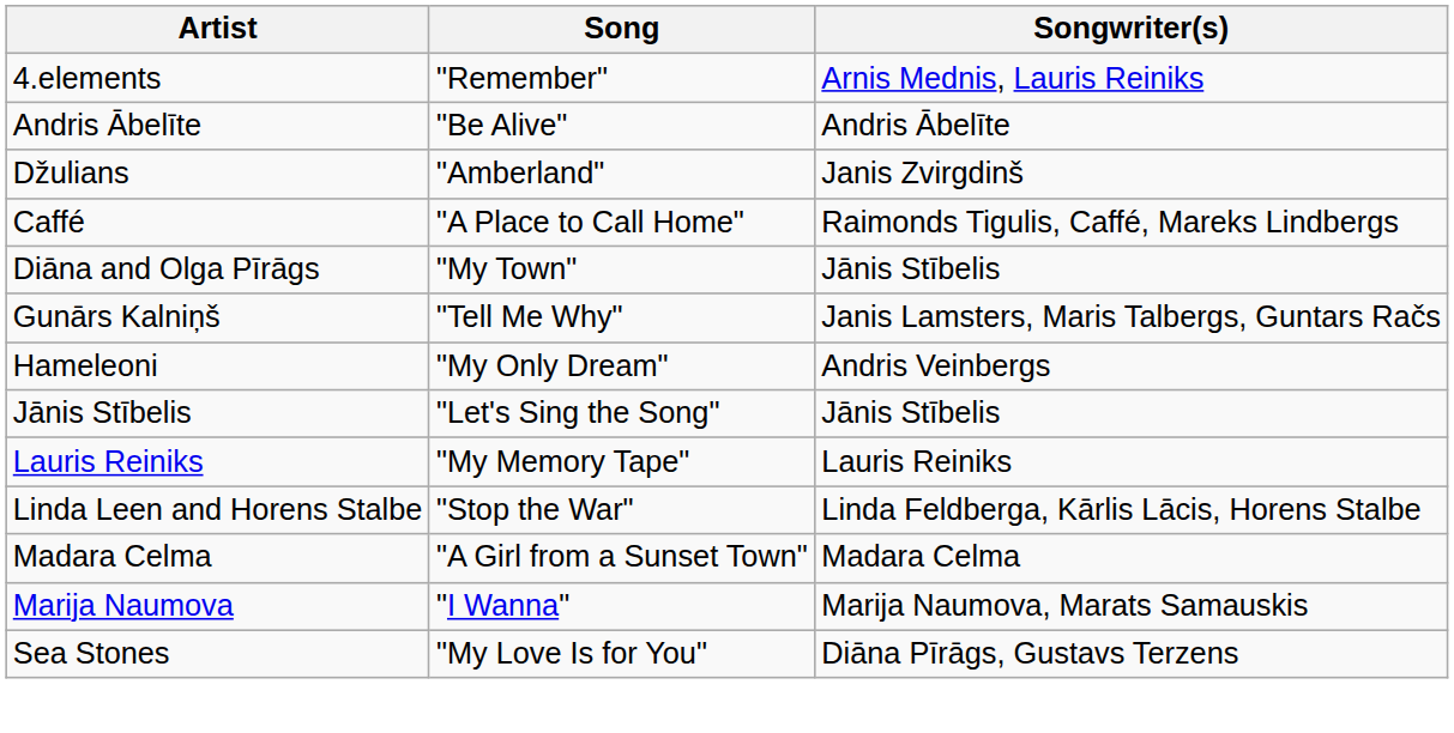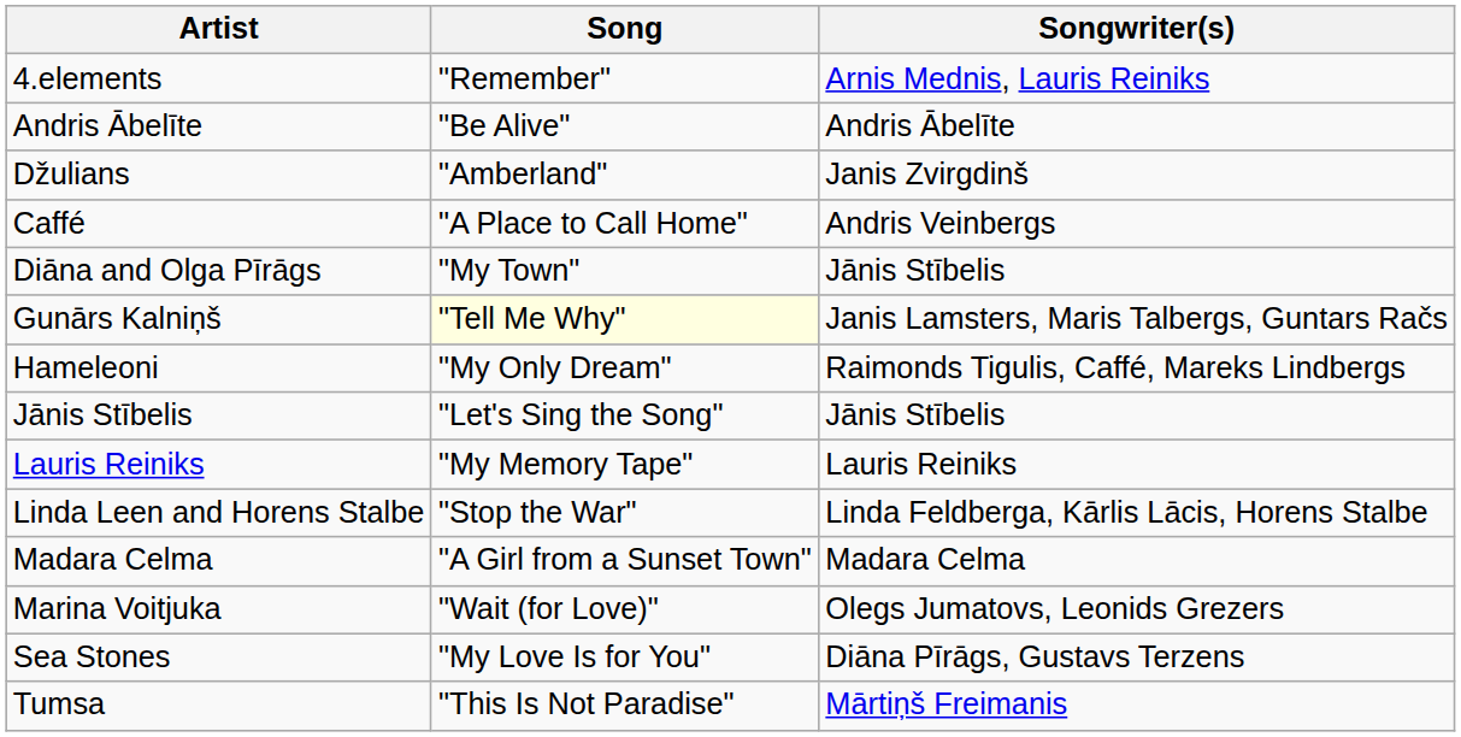 <table class="wikitable" style="margin: 1em auto 1em auto;">
 <tr>
 <th>Artist</th>
 <th>Song</th>
 <th>Songwriter(s)</th>
 </tr>
 <tr>
 <td>4.elements</td>
 <td>"Remember"</td>
 <td><a href='#'>Arnis Mednis</a>, <a href='#'>Lauris Reiniks</a></td>
 </tr>
 <tr>
 <td>Andris Ābelīte</td>
 <td>"Be Alive"</td>
 <td>Andris Ābelīte</td>
 </tr>
 <tr>
 <td>Džulians</td>
 <td>"Amberland"</td>
 <td>Janis Zvirgdinš</td>
 </tr>
 <tr>
 <td>Caffé</td>
 <td>"A Place to Call Home"</td>
-<td>Raimonds Tigulis, Caffé, Mareks Lindbergs</td>
+<td>Andris Veinbergs</td>
 </tr>
 <tr>
 <td>Diāna and Olga Pīrāgs</td>
 <td>"My Town"</td>
 <td>Jānis Stībelis</td>
 </tr>
 <tr>
 <td>Gunārs Kalniņš</td>
-<td>"Tell Me Why"</td>
+<td style="background: lightyellow;">"Tell Me Why"</td>
 <td>Janis Lamsters, Maris Talbergs, Guntars Račs</td>
 </tr>
 <tr>
 <td>Hameleoni</td>
 <td>"My Only Dream"</td>
-<td>Andris Veinbergs</td>
+<td>Raimonds Tigulis, Caffé, Mareks Lindbergs</td>
 </tr>
 <tr>
 <td>Jānis Stībelis</td>
 <td>"Let's Sing the Song"</td>
 <td>Jānis Stībelis</td>
 </tr>
 <tr>
 <td><a href='#'>Lauris Reiniks</a></td>
 <td>"My Memory Tape"</td>
 <td>Lauris Reiniks</td>
 </tr>
 <tr>
 <td>Linda Leen and Horens Stalbe</td>
 <td>"Stop the War"</td>
 <td>Linda Feldberga, Kārlis Lācis, Horens Stalbe</td>
 </tr>
 <tr>
 <td>Madara Celma</td>
 <td>"A Girl from a Sunset Town"</td>
 <td>Madara Celma</td>
 </tr>
 <tr>
-<td><a href='#'>Marija Naumova</a></td>
-<td>"<a href='#'>I Wanna</a>"</td>
-<td>Marija Naumova, Marats Samauskis</td>
+<td>Marina Voitjuka</td>
+<td>"Wait (for Love)"</td>
+<td>Olegs Jumatovs, Leonids Grezers</td>
 </tr>
 <tr>
 <td>Sea Stones</td>
 <td>"My Love Is for You"</td>
 <td>Diāna Pīrāgs, Gustavs Terzens</td>
 </tr>
+<tr>
+<td>Tumsa</td>
+<td>"This Is Not Paradise"</td>
+<td><a href='#'>Mārtiņš Freimanis</a></td>
+</tr>
 </table>
